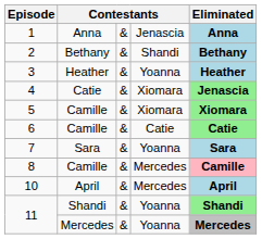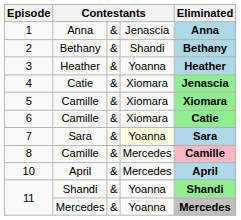 <table class="wikitable" border="2" style="text-align:center; font-size:85%;">
 <tr>
 <th>Episode</th>
 <th colspan="3">Contestants</th>
 <th>Eliminated</th>
 </tr>
 <tr>
 <td>1</td>
 <td>Anna</td>
 <td>&</td>
 <td>Jenascia</td>
 <td style="background:lightblue"><strong>Anna</strong></td>
 </tr>
 <tr>
 <td>2</td>
 <td>Bethany</td>
 <td>&</td>
 <td>Shandi</td>
 <td style="background:lightblue"><strong>Bethany</strong></td>
 </tr>
 <tr>
 <td>3</td>
 <td>Heather</td>
 <td>&</td>
 <td>Yoanna</td>
 <td style="background:lightblue"><strong>Heather</strong></td>
 </tr>
 <tr>
 <td>4</td>
 <td>Catie</td>
 <td>&</td>
 <td>Xiomara</td>
 <td style="background:lightgreen"><strong>Jenascia</strong></td>
 </tr>
 <tr>
 <td>5</td>
 <td>Camille</td>
 <td>&</td>
 <td>Xiomara</td>
 <td style="background:lightgreen"><strong>Xiomara</strong></td>
 </tr>
 <tr>
 <td>6</td>
 <td>Camille</td>
 <td>&</td>
-<td>Catie</td>
+<td>Xiomara</td>
 <td style="background:lightgreen"><strong>Catie</strong></td>
 </tr>
 <tr>
 <td>7</td>
 <td>Sara</td>
 <td>&</td>
-<td>Yoanna</td>
+<td style="background: lightyellow;">Yoanna</td>
 <td style="background:lightblue"><strong>Sara</strong></td>
 </tr>
 <tr>
 <td>8</td>
 <td>Camille</td>
 <td>&</td>
 <td>Mercedes</td>
 <td style="background:lightpink"><strong>Camille</strong></td>
 </tr>
 <tr>
 <td>10</td>
 <td>April</td>
 <td>&</td>
 <td>Mercedes</td>
 <td style="background:lightblue"><strong>April</strong></td>
 </tr>
 <tr>
 <td rowspan="2">11</td>
 <td>Shandi</td>
 <td>&</td>
 <td>Yoanna</td>
 <td style="background:lightgreen"><strong>Shandi</strong></td>
 </tr>
 <tr>
 <td>Mercedes</td>
 <td>&</td>
 <td>Yoanna</td>
 <td style="background:silver"><strong>Mercedes</strong></td>
 </tr>
 </table>
